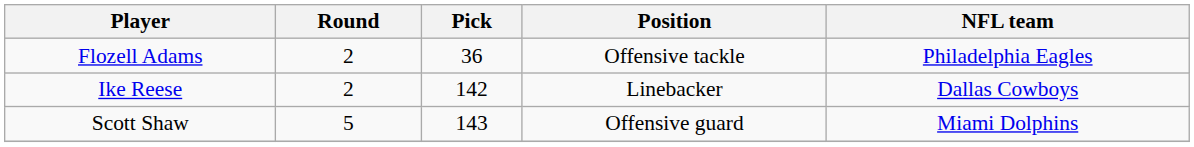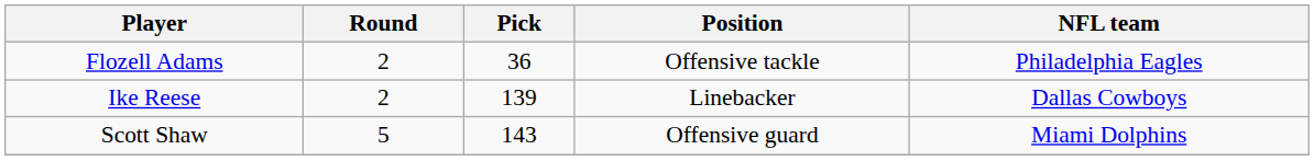 <table class="wikitable" width="70%">
 <tr>
 <th>Player</th>
 <th>Round</th>
 <th>Pick</th>
 <th>Position</th>
 <th>NFL team</th>
 </tr>
 <tr align="center" bgcolor="">
 <td><a href='#'>Flozell Adams</a></td>
 <td>2</td>
 <td>36</td>
 <td>Offensive tackle</td>
 <td><a href='#'>Philadelphia Eagles</a></td>
 </tr>
 <tr align="center" bgcolor="">
 <td><a href='#'>Ike Reese</a></td>
 <td>2</td>
-<td>142</td>
+<td>139</td>
 <td>Linebacker</td>
 <td><a href='#'>Dallas Cowboys</a></td>
 </tr>
 <tr align="center" bgcolor="">
 <td>Scott Shaw</td>
 <td>5</td>
 <td>143</td>
 <td>Offensive guard</td>
 <td><a href='#'>Miami Dolphins</a></td>
 </tr>
 <tr>
 </tr>
 </table>
